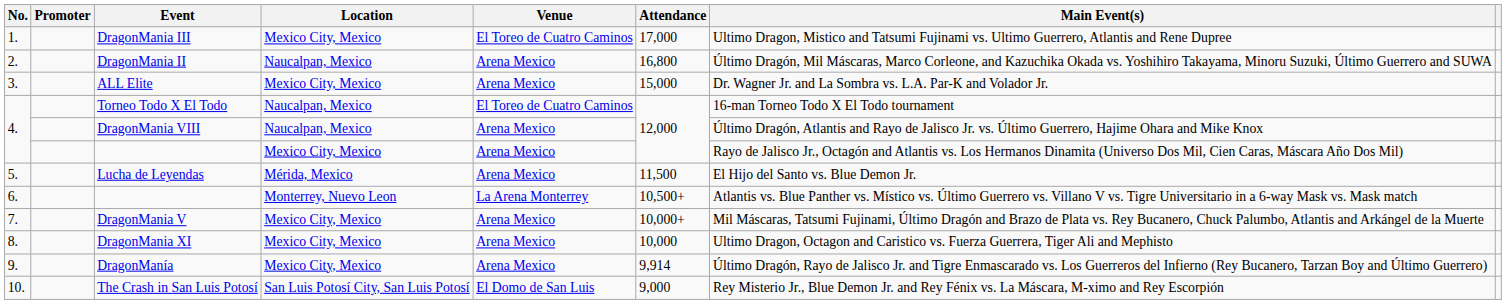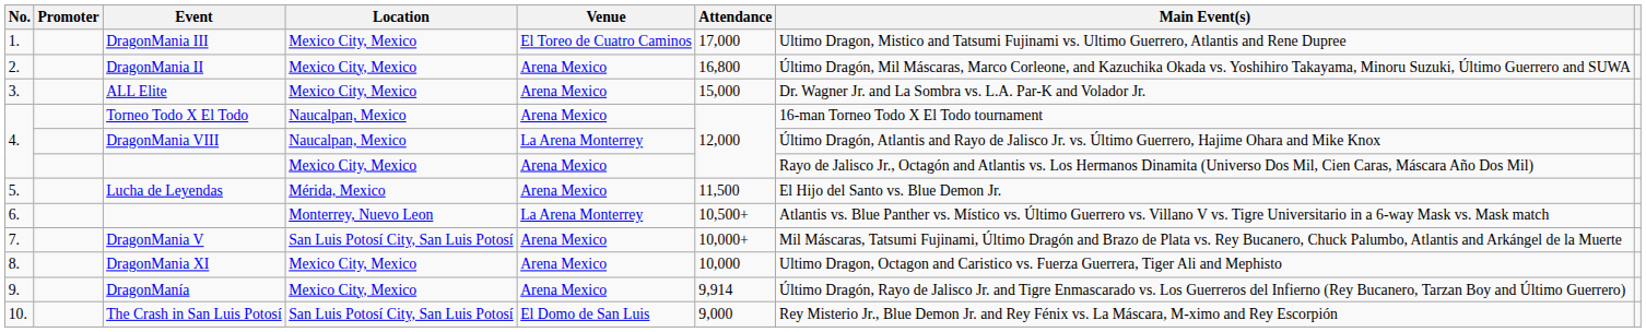 <table class="wikitable sortable" style="font-size:85%;">
 <tr>
 <th>No.</th>
 <th>Promoter</th>
 <th>Event</th>
 <th>Location</th>
 <th>Venue</th>
 <th>Attendance</th>
 <th class=unsortable>Main Event(s)</th>
 <th class=unsortable></th>
 </tr>
 <tr>
 <td>1.</td>
 <td></td>
 <td><a href='#'>DragonMania III</a> <br> </td>
 <td><a href='#'>Mexico City, Mexico</a></td>
 <td><a href='#'>El Toreo de Cuatro Caminos</a></td>
 <td>17,000</td>
 <td>Ultimo Dragon, Mistico and Tatsumi Fujinami vs. Ultimo Guerrero, Atlantis and Rene Dupree</td>
 <td></td>
 </tr>
 <tr>
 <td>2.</td>
 <td></td>
 <td><a href='#'>DragonMania II</a> <br> </td>
-<td><a href='#'>Naucalpan, Mexico</a></td>
+<td><a href='#'>Mexico City, Mexico</a></td>
 <td><a href='#'>Arena Mexico</a></td>
 <td>16,800</td>
 <td>Último Dragón, Mil Máscaras, Marco Corleone, and Kazuchika Okada vs. Yoshihiro Takayama, Minoru Suzuki, Último Guerrero and SUWA</td>
 <td></td>
 </tr>
 <tr>
 <td>3.</td>
 <td></td>
 <td><a href='#'>ALL Elite</a> <br> </td>
 <td><a href='#'>Mexico City, Mexico</a></td>
 <td><a href='#'>Arena Mexico</a></td>
 <td>15,000</td>
 <td>Dr. Wagner Jr. and La Sombra vs. L.A. Par-K and Volador Jr.</td>
 <td></td>
 </tr>
 <tr>
 <td rowspan=3>4.</td>
 <td></td>
 <td><a href='#'>Torneo Todo X El Todo</a> <br> </td>
 <td><a href='#'>Naucalpan, Mexico</a></td>
-<td><a href='#'>El Toreo de Cuatro Caminos</a></td>
+<td><a href='#'>Arena Mexico</a></td>
 <td rowspan=3>12,000</td>
 <td>16-man Torneo Todo X El Todo tournament</td>
 <td></td>
 </tr>
 <tr>
 <td></td>
 <td><a href='#'>DragonMania VIII</a> <br> </td>
 <td><a href='#'>Naucalpan, Mexico</a></td>
-<td><a href='#'>Arena Mexico</a></td>
+<td><a href='#'>La Arena Monterrey</a></td>
 <td>Último Dragón, Atlantis and Rayo de Jalisco Jr. vs. Último Guerrero, Hajime Ohara and Mike Knox</td>
 <td></td>
 </tr>
 <tr>
 <td></td>
 <td><br> </td>
 <td><a href='#'>Mexico City, Mexico</a></td>
 <td><a href='#'>Arena Mexico</a></td>
 <td>Rayo de Jalisco Jr., Octagón and Atlantis vs. Los Hermanos Dinamita (Universo Dos Mil, Cien Caras, Máscara Año Dos Mil)</td>
 <td></td>
 </tr>
 <tr>
 <td>5.</td>
 <td></td>
 <td><a href='#'>Lucha de Leyendas</a> <br> </td>
 <td><a href='#'>Mérida, Mexico</a></td>
 <td><a href='#'>Arena Mexico</a></td>
 <td>11,500</td>
 <td>El Hijo del Santo vs. Blue Demon Jr.</td>
 <td></td>
 </tr>
 <tr>
 <td>6.</td>
 <td></td>
 <td><br> </td>
 <td><a href='#'>Monterrey, Nuevo Leon</a></td>
 <td><a href='#'>La Arena Monterrey</a></td>
 <td>10,500+</td>
 <td>Atlantis vs. Blue Panther vs. Místico vs. Último Guerrero vs. Villano V vs. Tigre Universitario in a 6-way Mask vs. Mask match</td>
 <td></td>
 </tr>
 <tr>
 <td>7.</td>
 <td></td>
 <td><a href='#'>DragonMania V</a> <br> </td>
-<td><a href='#'>Mexico City, Mexico</a></td>
+<td><a href='#'>San Luis Potosí City, San Luis Potosí</a></td>
 <td><a href='#'>Arena Mexico</a></td>
 <td>10,000+</td>
 <td>Mil Máscaras, Tatsumi Fujinami, Último Dragón and Brazo de Plata vs. Rey Bucanero, Chuck Palumbo, Atlantis and Arkángel de la Muerte</td>
 <td></td>
 </tr>
 <tr>
 <td>8.</td>
 <td></td>
 <td><a href='#'>DragonMania XI</a> <br> </td>
 <td><a href='#'>Mexico City, Mexico</a></td>
 <td><a href='#'>Arena Mexico</a></td>
 <td>10,000</td>
 <td>Ultimo Dragon, Octagon and Caristico vs. Fuerza Guerrera, Tiger Ali and Mephisto</td>
 <td></td>
 </tr>
 <tr>
 <td>9.</td>
 <td></td>
 <td><a href='#'>DragonManía</a> <br> </td>
 <td><a href='#'>Mexico City, Mexico</a></td>
 <td><a href='#'>Arena Mexico</a></td>
 <td>9,914</td>
 <td>Último Dragón, Rayo de Jalisco Jr. and Tigre Enmascarado vs. Los Guerreros del Infierno (Rey Bucanero, Tarzan Boy and Último Guerrero)</td>
 <td></td>
 </tr>
 <tr>
 <td>10.</td>
 <td></td>
 <td><a href='#'>The Crash in San Luis Potosí</a> <br> </td>
 <td><a href='#'>San Luis Potosí City, San Luis Potosí</a></td>
 <td><a href='#'>El Domo de San Luis</a></td>
 <td>9,000</td>
 <td>Rey Misterio Jr., Blue Demon Jr. and Rey Fénix vs. La Máscara, M-ximo and Rey Escorpión</td>
 <td></td>
 </tr>
 </table>
